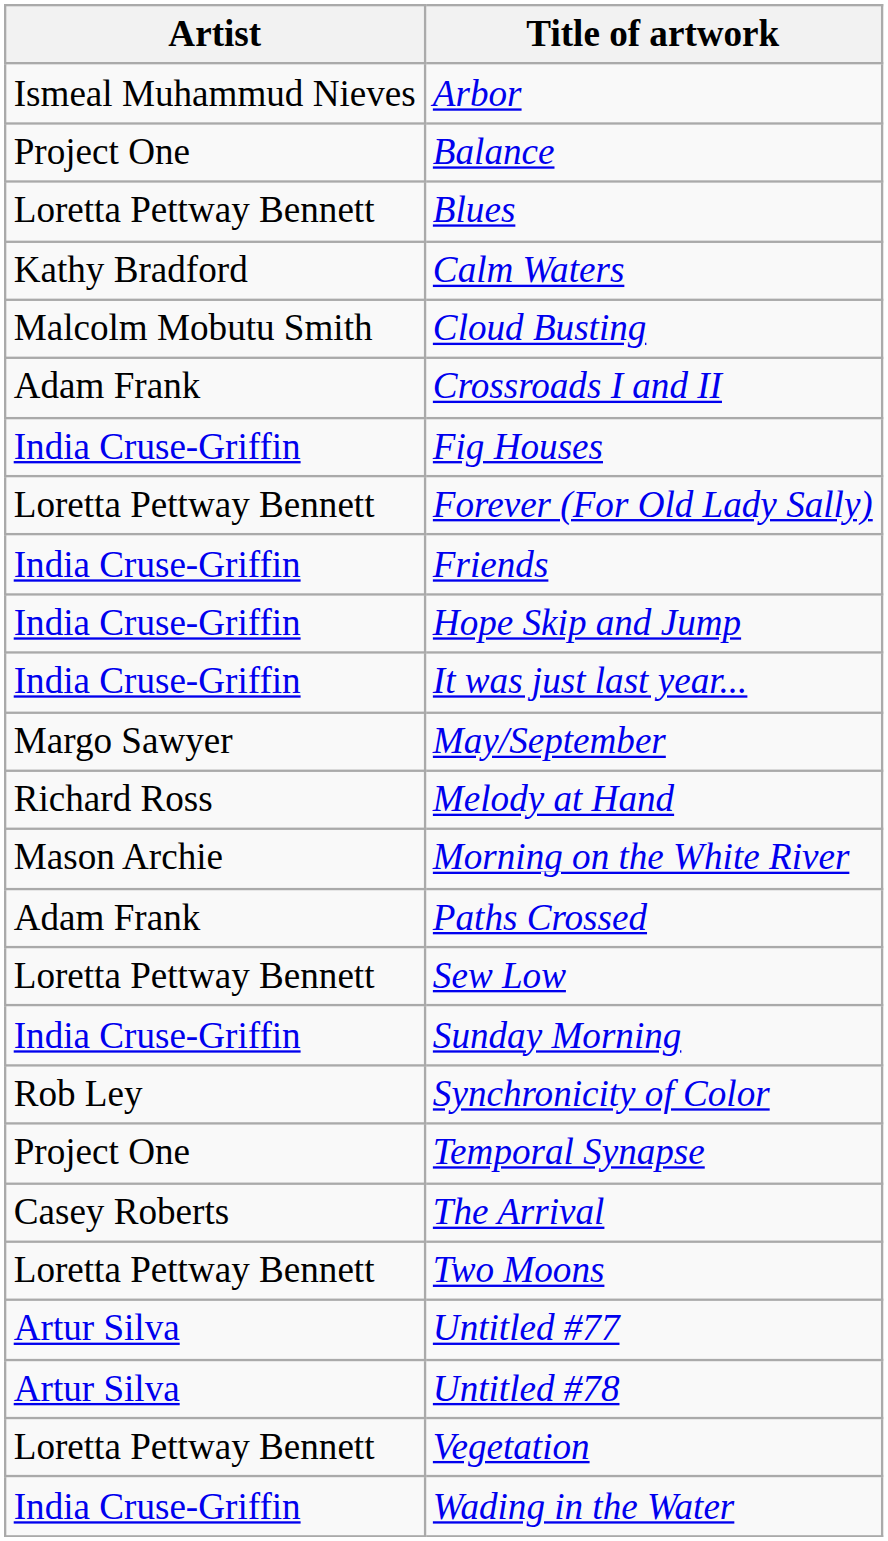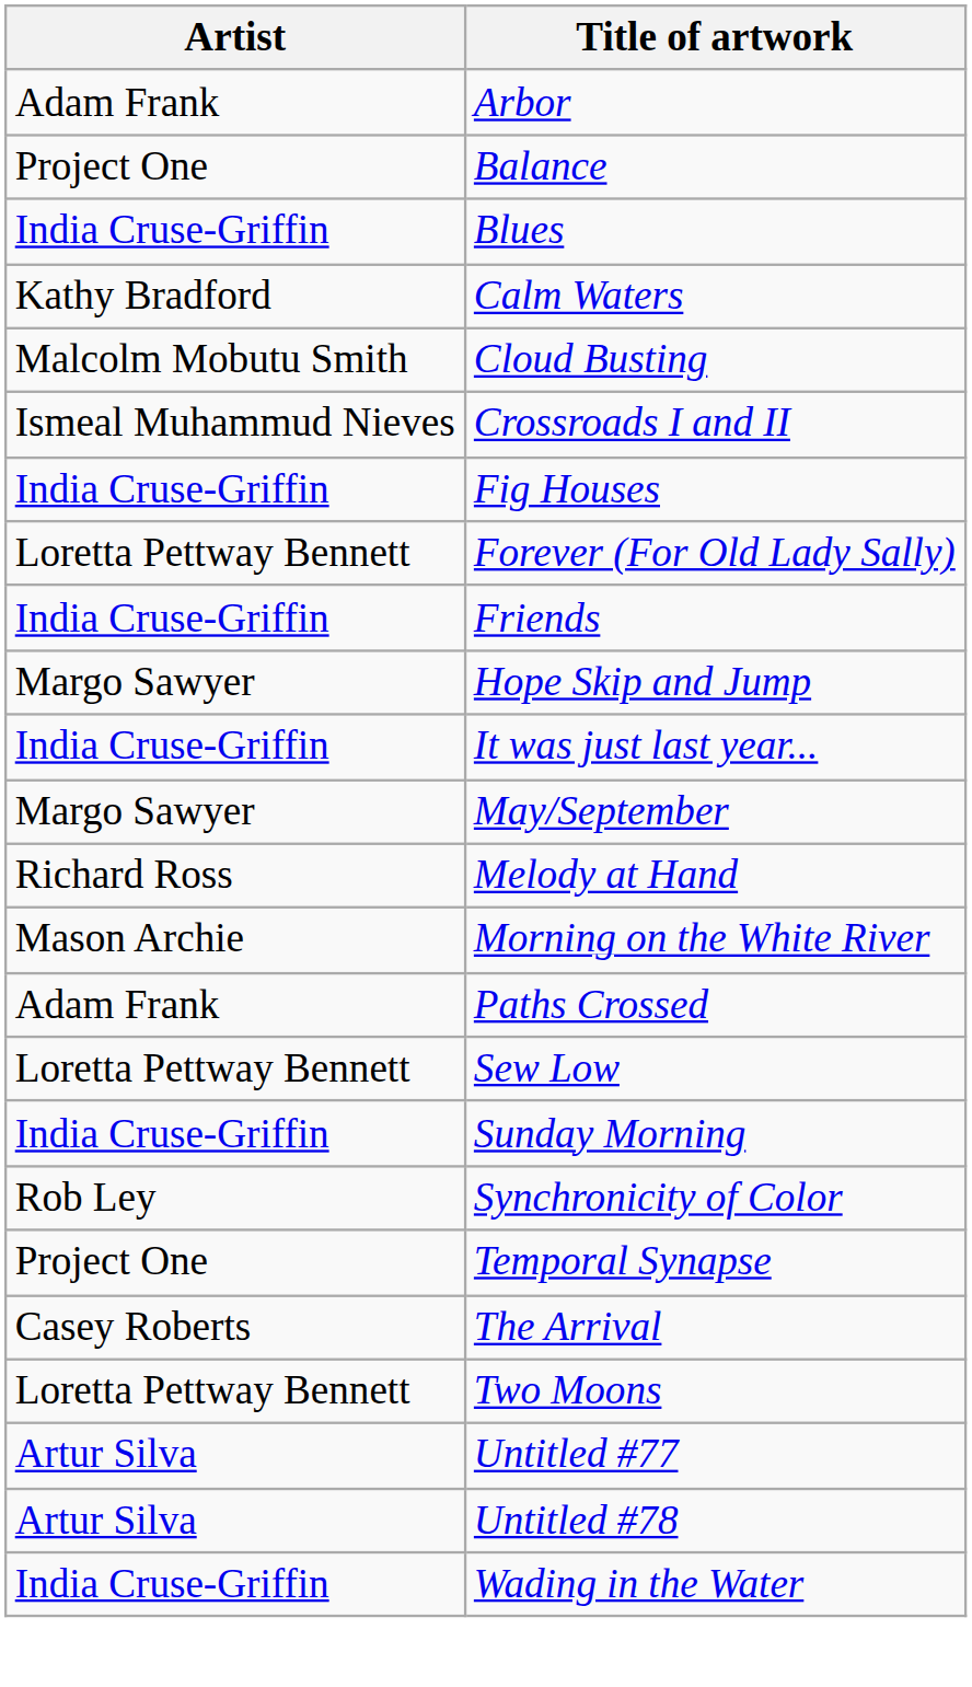 <table class="wikitable sortable">
 <tr>
 <th>Artist</th>
 <th>Title of artwork</th>
 </tr>
 <tr>
-<td>Ismeal Muhammud Nieves</td>
+<td>Adam Frank</td>
 <td><em><a href='#'>Arbor</a></em></td>
 </tr>
 <tr>
 <td>Project One</td>
 <td><em><a href='#'>Balance</a></em></td>
 </tr>
 <tr>
-<td>Loretta Pettway Bennett</td>
+<td><a href='#'>India Cruse-Griffin</a></td>
 <td><em><a href='#'>Blues</a></em></td>
 </tr>
 <tr>
 <td>Kathy Bradford</td>
 <td><em><a href='#'>Calm Waters</a></em></td>
 </tr>
 <tr>
 <td>Malcolm Mobutu Smith</td>
 <td><em><a href='#'>Cloud Busting</a></em></td>
 </tr>
 <tr>
-<td>Adam Frank</td>
+<td>Ismeal Muhammud Nieves</td>
 <td><em><a href='#'>Crossroads I and II</a></em></td>
 </tr>
 <tr>
 <td><a href='#'>India Cruse-Griffin</a></td>
 <td><em><a href='#'>Fig Houses</a></em></td>
 </tr>
 <tr>
 <td>Loretta Pettway Bennett</td>
 <td><em><a href='#'>Forever (For Old Lady Sally)</a></em></td>
 </tr>
 <tr>
 <td><a href='#'>India Cruse-Griffin</a></td>
 <td><em><a href='#'>Friends</a></em></td>
 </tr>
 <tr>
-<td><a href='#'>India Cruse-Griffin</a></td>
+<td>Margo Sawyer</td>
 <td><em><a href='#'>Hope Skip and Jump</a></em></td>
 </tr>
 <tr>
 <td><a href='#'>India Cruse-Griffin</a></td>
 <td><em><a href='#'>It was just last year...</a></em></td>
 </tr>
 <tr>
 <td>Margo Sawyer</td>
 <td><em><a href='#'>May/September</a></em></td>
 </tr>
 <tr>
 <td>Richard Ross</td>
 <td><em><a href='#'>Melody at Hand</a></em></td>
 </tr>
 <tr>
 <td>Mason Archie</td>
 <td><em><a href='#'>Morning on the White River</a></em></td>
 </tr>
 <tr>
 <td>Adam Frank</td>
 <td><em><a href='#'>Paths Crossed</a></em></td>
 </tr>
 <tr>
 <td>Loretta Pettway Bennett</td>
 <td><em><a href='#'>Sew Low</a></em></td>
 </tr>
 <tr>
 <td><a href='#'>India Cruse-Griffin</a></td>
 <td><em><a href='#'>Sunday Morning</a></em></td>
 </tr>
 <tr>
 <td>Rob Ley</td>
 <td><em><a href='#'>Synchronicity of Color</a></em></td>
 </tr>
 <tr>
 <td>Project One</td>
 <td><em><a href='#'>Temporal Synapse</a></em></td>
 </tr>
 <tr>
 <td>Casey Roberts</td>
 <td><em><a href='#'>The Arrival</a></em></td>
 </tr>
 <tr>
 <td>Loretta Pettway Bennett</td>
 <td><em><a href='#'>Two Moons</a></em></td>
 </tr>
 <tr>
 <td><a href='#'>Artur Silva</a></td>
 <td><em><a href='#'>Untitled #77</a></em></td>
 </tr>
 <tr>
 <td><a href='#'>Artur Silva</a></td>
 <td><em><a href='#'>Untitled #78</a></em></td>
 </tr>
 <tr>
-<td>Loretta Pettway Bennett</td>
-<td><em><a href='#'>Vegetation</a></em></td>
-</tr>
-<tr>
 <td><a href='#'>India Cruse-Griffin</a></td>
 <td><em><a href='#'>Wading in the Water</a></em></td>
 </tr>
 </table>
